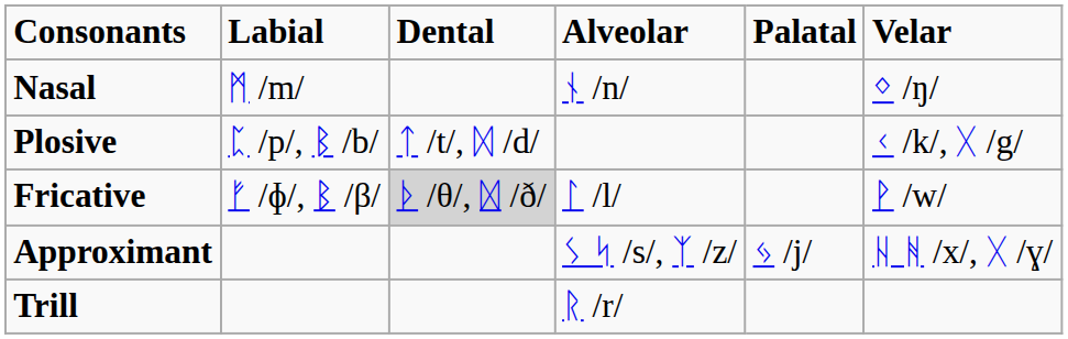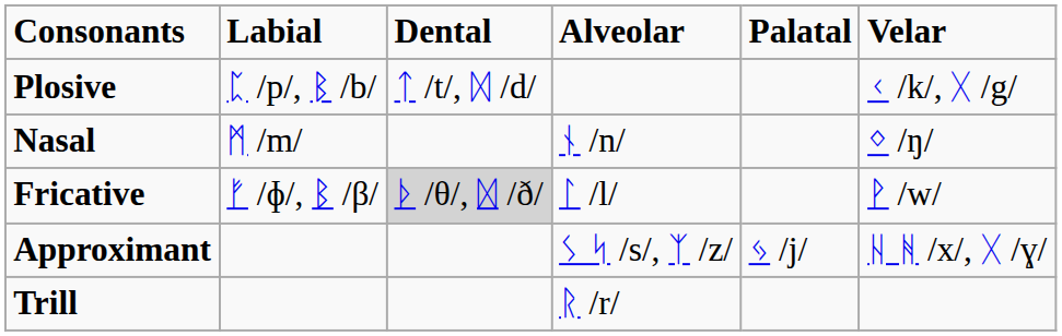 <table class="wikitable">
 <tr>
 <td><strong>Consonants</strong></td>
 <td><strong>Labial</strong></td>
 <td><strong>Dental</strong></td>
 <td><strong>Alveolar</strong></td>
 <td><strong>Palatal</strong></td>
 <td><strong>Velar</strong></td>
 </tr>
 <tr>
+<td><strong>Plosive</strong></td>
+<td><a href='#'>ᛈ</a> /p/, <a href='#'>ᛒ</a> /b/</td>
+<td><a href='#'>ᛏ</a> /t/, <a href='#'>ᛞ</a> /d/</td>
+<td></td>
+<td></td>
+<td><a href='#'>ᚲ</a> /k/, <a href='#'>ᚷ</a> /g/</td>
+</tr>
+<tr>
 <td><strong>Nasal</strong></td>
 <td><a href='#'>ᛗ</a> /m/</td>
 <td></td>
 <td><a href='#'>ᚾ</a> /n/</td>
 <td></td>
 <td><a href='#'>ᛜ</a> /ŋ/</td>
-</tr>
-<tr>
-<td><strong>Plosive</strong></td>
-<td><a href='#'>ᛈ</a> /p/, <a href='#'>ᛒ</a> /b/</td>
-<td><a href='#'>ᛏ</a> /t/, <a href='#'>ᛞ</a> /d/</td>
-<td></td>
-<td></td>
-<td><a href='#'>ᚲ</a> /k/, <a href='#'>ᚷ</a> /g/</td>
 </tr>
 <tr>
 <td><strong>Fricative</strong></td>
 <td><a href='#'>ᚠ</a> /ɸ/, <a href='#'>ᛒ</a> /β/</td>
 <td style="background: lightgrey;"><a href='#'>ᚦ</a> /θ/, <a href='#'>ᛞ</a> /ð/</td>
 <td><a href='#'>ᛚ</a> /l/</td>
 <td></td>
 <td><a href='#'>ᚹ</a> /w/</td>
 </tr>
 <tr>
 <td><strong>Approximant</strong></td>
 <td></td>
 <td></td>
 <td><a href='#'>ᛊ ᛋ</a> /s/, <a href='#'>ᛉ</a> /z/</td>
 <td><a href='#'>ᛃ</a> /j/</td>
 <td><a href='#'>ᚺ ᚻ</a> /x/, <a href='#'>ᚷ</a> /ɣ/</td>
 </tr>
 <tr>
 <td><strong>Trill</strong></td>
 <td></td>
 <td></td>
 <td><a href='#'>ᚱ</a> /r/</td>
 <td></td>
 </tr>
 </table>
